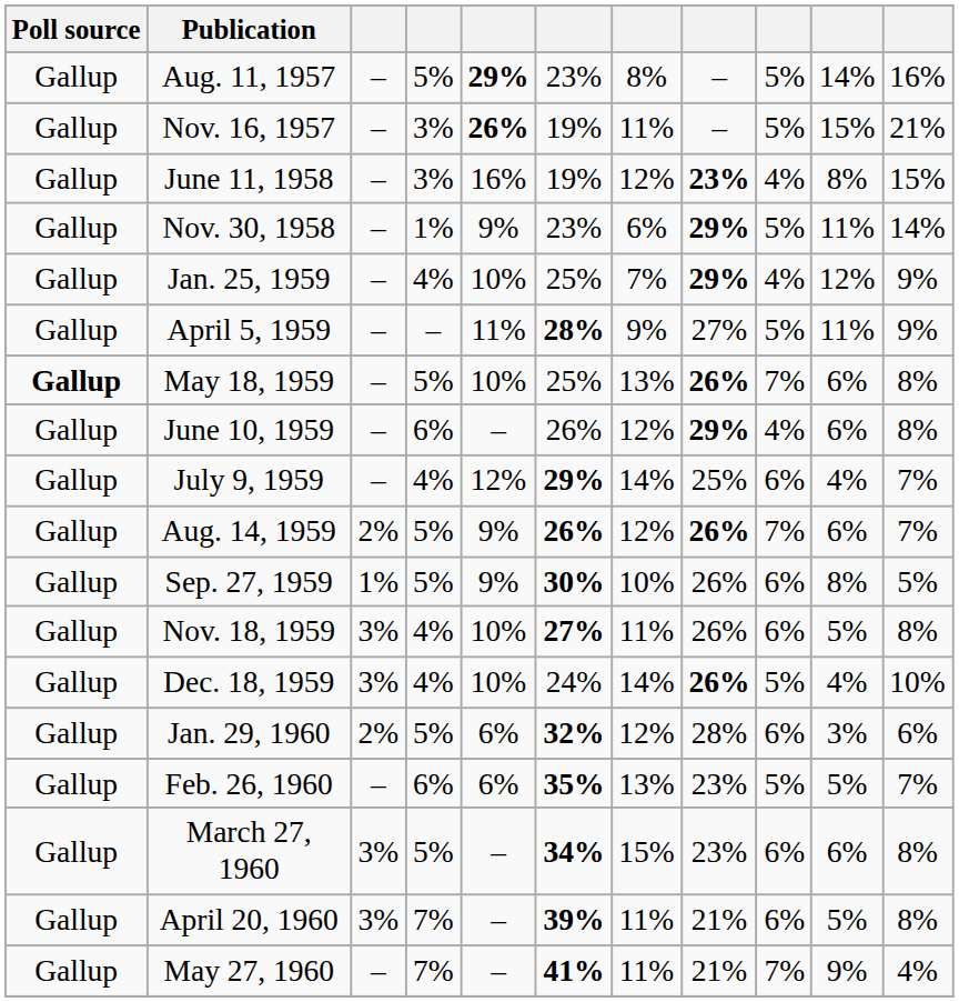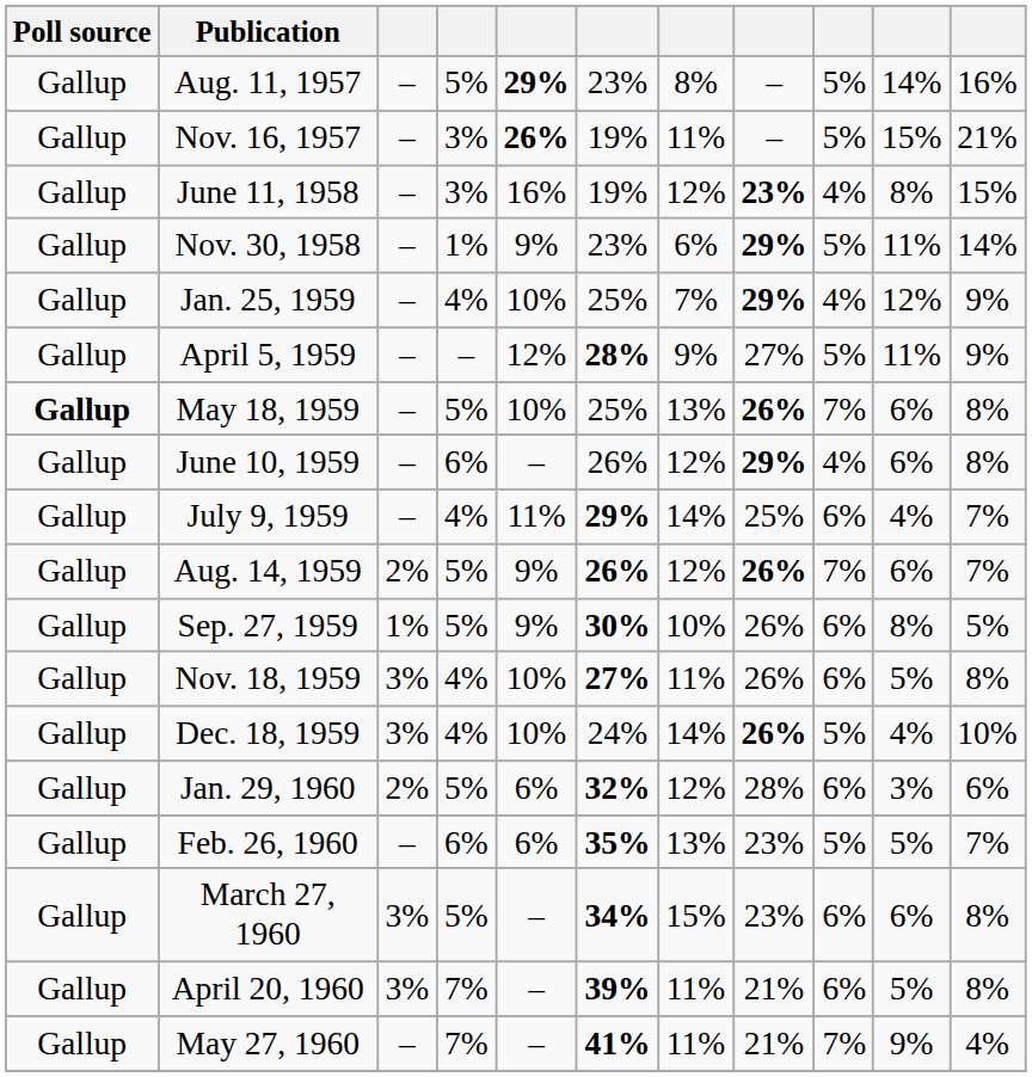 <table class="wikitable" style="font-size:90%;text-align:center;">
 <tr valign=bottom style="font-size:90%;">
 <th>Poll source</th>
 <th style="width:90px;">Publication</th>
 <th></th>
 <th></th>
 <th></th>
 <th></th>
 <th></th>
 <th></th>
 <th></th>
 <th></th>
 <th></th>
 </tr>
 <tr>
 <td>Gallup</td>
 <td>Aug. 11, 1957</td>
 <td>–</td>
 <td>5%</td>
 <td><strong>29%</strong></td>
 <td>23%</td>
 <td>8%</td>
 <td>–</td>
 <td>5%</td>
 <td>14%</td>
 <td>16%</td>
 </tr>
 <tr>
 <td>Gallup</td>
 <td>Nov. 16, 1957</td>
 <td>–</td>
 <td>3%</td>
 <td><strong>26%</strong></td>
 <td>19%</td>
 <td>11%</td>
 <td>–</td>
 <td>5%</td>
 <td>15%</td>
 <td>21%</td>
 </tr>
 <tr>
 <td>Gallup</td>
 <td>June 11, 1958</td>
 <td>–</td>
 <td>3%</td>
 <td>16%</td>
 <td>19%</td>
 <td>12%</td>
 <td><strong>23%</strong></td>
 <td>4%</td>
 <td>8%</td>
 <td>15%</td>
 </tr>
 <tr>
 <td>Gallup</td>
 <td>Nov. 30, 1958</td>
 <td>–</td>
 <td>1%</td>
 <td>9%</td>
 <td>23%</td>
 <td>6%</td>
 <td><strong>29%</strong></td>
 <td>5%</td>
 <td>11%</td>
 <td>14%</td>
 </tr>
 <tr>
 <td>Gallup</td>
 <td>Jan. 25, 1959</td>
 <td>–</td>
 <td>4%</td>
 <td>10%</td>
 <td>25%</td>
 <td>7%</td>
 <td><strong>29%</strong></td>
 <td>4%</td>
 <td>12%</td>
 <td>9%</td>
 </tr>
 <tr>
 <td>Gallup</td>
 <td>April 5, 1959</td>
 <td>–</td>
 <td>–</td>
-<td>11%</td>
+<td>12%</td>
 <td><strong>28%</strong></td>
 <td>9%</td>
 <td>27%</td>
 <td>5%</td>
 <td>11%</td>
 <td>9%</td>
 </tr>
 <tr>
 <td><strong>Gallup</strong></td>
 <td>May 18, 1959</td>
 <td>–</td>
 <td>5%</td>
 <td>10%</td>
 <td>25%</td>
 <td>13%</td>
 <td><strong>26%</strong></td>
 <td>7%</td>
 <td>6%</td>
 <td>8%</td>
 </tr>
 <tr>
 <td>Gallup</td>
 <td>June 10, 1959</td>
 <td>–</td>
 <td>6%</td>
 <td>–</td>
 <td>26%</td>
 <td>12%</td>
 <td><strong>29%</strong></td>
 <td>4%</td>
 <td>6%</td>
 <td>8%</td>
 </tr>
 <tr>
 <td>Gallup</td>
 <td>July 9, 1959</td>
 <td>–</td>
 <td>4%</td>
-<td>12%</td>
+<td>11%</td>
 <td><strong>29%</strong></td>
 <td>14%</td>
 <td>25%</td>
 <td>6%</td>
 <td>4%</td>
 <td>7%</td>
 </tr>
 <tr>
 <td>Gallup</td>
 <td>Aug. 14, 1959</td>
 <td>2%</td>
 <td>5%</td>
 <td>9%</td>
 <td><strong>26%</strong></td>
 <td>12%</td>
 <td><strong>26%</strong></td>
 <td>7%</td>
 <td>6%</td>
 <td>7%</td>
 </tr>
 <tr>
 <td>Gallup</td>
 <td>Sep. 27, 1959</td>
 <td>1%</td>
 <td>5%</td>
 <td>9%</td>
 <td><strong>30%</strong></td>
 <td>10%</td>
 <td>26%</td>
 <td>6%</td>
 <td>8%</td>
 <td>5%</td>
 </tr>
 <tr>
 <td>Gallup</td>
 <td>Nov. 18, 1959</td>
 <td>3%</td>
 <td>4%</td>
 <td>10%</td>
 <td><strong>27%</strong></td>
 <td>11%</td>
 <td>26%</td>
 <td>6%</td>
 <td>5%</td>
 <td>8%</td>
 </tr>
 <tr>
 <td>Gallup</td>
 <td>Dec. 18, 1959</td>
 <td>3%</td>
 <td>4%</td>
 <td>10%</td>
 <td>24%</td>
 <td>14%</td>
 <td><strong>26%</strong></td>
 <td>5%</td>
 <td>4%</td>
 <td>10%</td>
 </tr>
 <tr>
 <td>Gallup</td>
 <td>Jan. 29, 1960</td>
 <td>2%</td>
 <td>5%</td>
 <td>6%</td>
 <td><strong>32%</strong></td>
 <td>12%</td>
 <td>28%</td>
 <td>6%</td>
 <td>3%</td>
 <td>6%</td>
 </tr>
 <tr>
 <td>Gallup</td>
 <td>Feb. 26, 1960</td>
 <td>–</td>
 <td>6%</td>
 <td>6%</td>
 <td><strong>35%</strong></td>
 <td>13%</td>
 <td>23%</td>
 <td>5%</td>
 <td>5%</td>
 <td>7%</td>
 </tr>
 <tr>
 <td>Gallup</td>
 <td>March 27, 1960</td>
 <td>3%</td>
 <td>5%</td>
 <td>–</td>
 <td><strong>34%</strong></td>
 <td>15%</td>
 <td>23%</td>
 <td>6%</td>
 <td>6%</td>
 <td>8%</td>
 </tr>
 <tr>
 <td>Gallup</td>
 <td>April 20, 1960</td>
 <td>3%</td>
 <td>7%</td>
 <td>–</td>
 <td><strong>39%</strong></td>
 <td>11%</td>
 <td>21%</td>
 <td>6%</td>
 <td>5%</td>
 <td>8%</td>
 </tr>
 <tr>
 <td>Gallup</td>
 <td>May 27, 1960</td>
 <td>–</td>
 <td>7%</td>
 <td>–</td>
 <td><strong>41%</strong></td>
 <td>11%</td>
 <td>21%</td>
 <td>7%</td>
 <td>9%</td>
 <td>4%</td>
 </tr>
 <tr>
 </tr>
 </table>
